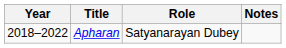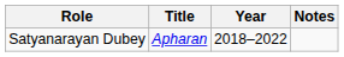 <table class="wikitable plainrowheaders sortable">
 <tr>
+<th scope="col">Role</th>
+<th scope="col">Title</th>
 <th scope="col">Year</th>
-<th scope="col">Title</th>
-<th scope="col">Role</th>
 <th scope="col" class="unsortable">Notes</th>
 </tr>
 <tr>
+<td>Satyanarayan Dubey</td>
+<td><em><a href='#'>Apharan</a></em></td>
 <td>2018–2022</td>
-<td><em><a href='#'>Apharan</a></em></td>
-<td>Satyanarayan Dubey</td>
 <td></td>
 </tr>
 </table>
